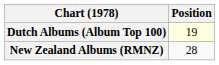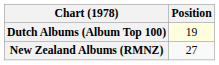 <table class="wikitable sortable plainrowheaders" style="text-align:center">
 <tr>
 <th scope="col">Chart (1978)</th>
 <th scope="col">Position</th>
 </tr>
 <tr>
 <th scope="row">Dutch Albums (Album Top 100)</th>
 <td style="background: lightyellow;">19</td>
 </tr>
 <tr>
 <th scope="row">New Zealand Albums (RMNZ)</th>
-<td>28</td>
+<td>27</td>
 </tr>
 </table>
